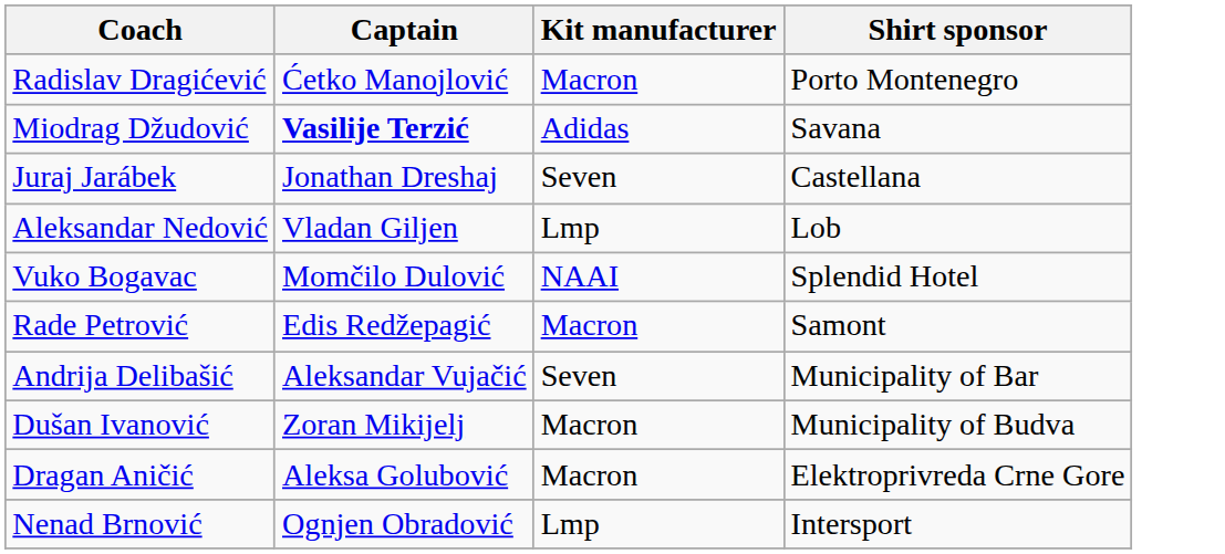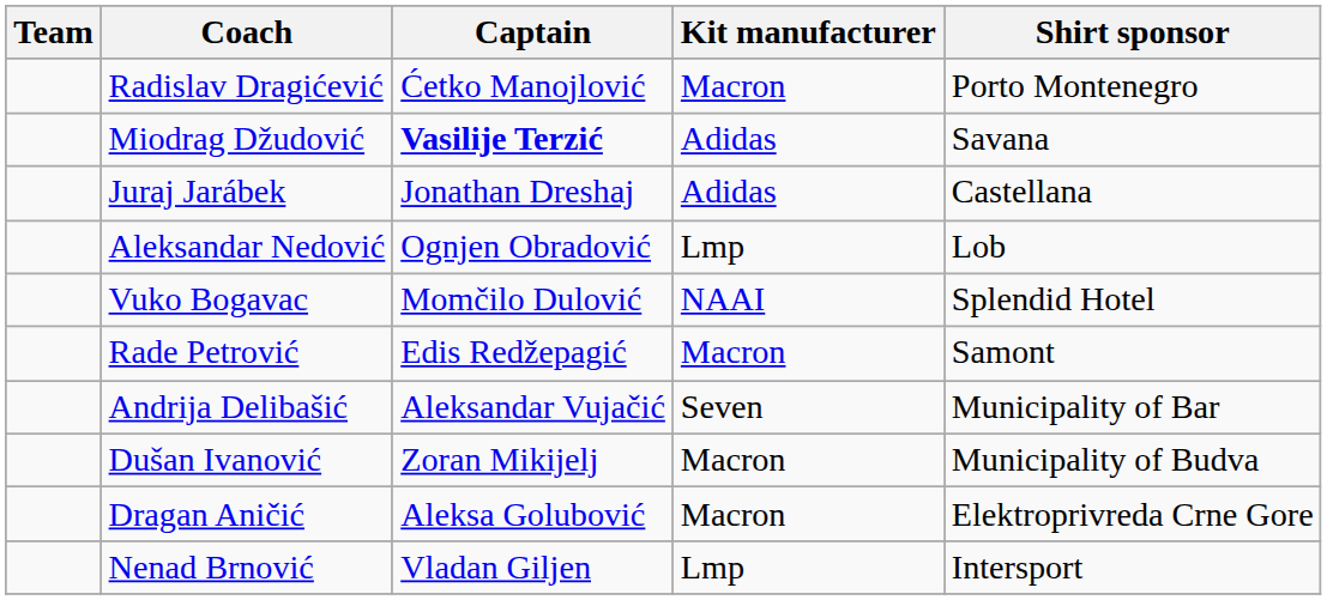 <table class="wikitable sortable">
 <tr>
+<th>Team</th>
 <th>Coach</th>
 <th>Captain</th>
 <th>Kit manufacturer</th>
 <th>Shirt sponsor</th>
 </tr>
 <tr>
+<td></td>
 <td> <a href='#'>Radislav Dragićević</a></td>
 <td> <a href='#'>Ćetko Manojlović</a></td>
 <td> <a href='#'>Macron</a></td>
 <td>Porto Montenegro</td>
 </tr>
 <tr>
+<td></td>
 <td> <a href='#'>Miodrag Džudović</a></td>
 <td><strong> <a href='#'>Vasilije Terzić</a></strong></td>
 <td> <a href='#'>Adidas</a></td>
 <td>Savana</td>
 </tr>
 <tr>
+<td></td>
 <td> <a href='#'>Juraj Jarábek</a></td>
 <td> <a href='#'>Jonathan Dreshaj</a></td>
-<td> Seven</td>
+<td> <a href='#'>Adidas</a></td>
 <td>Castellana</td>
 </tr>
 <tr>
+<td></td>
 <td> <a href='#'>Aleksandar Nedović</a></td>
-<td> <a href='#'>Vladan Giljen</a></td>
+<td> <a href='#'>Ognjen Obradović</a></td>
 <td> Lmp</td>
 <td>Lob</td>
 </tr>
 <tr>
+<td></td>
 <td> <a href='#'>Vuko Bogavac</a></td>
 <td> <a href='#'>Momčilo Dulović</a></td>
 <td> <a href='#'>NAAI</a></td>
 <td>Splendid Hotel</td>
 </tr>
 <tr>
+<td></td>
 <td> <a href='#'>Rade Petrović</a></td>
 <td> <a href='#'>Edis Redžepagić</a></td>
 <td> <a href='#'>Macron</a></td>
 <td>Samont</td>
 </tr>
 <tr>
+<td></td>
 <td> <a href='#'>Andrija Delibašić</a></td>
 <td> <a href='#'>Aleksandar Vujačić</a></td>
 <td> Seven</td>
 <td>Municipality of Bar</td>
 </tr>
 <tr>
+<td></td>
 <td> <a href='#'>Dušan Ivanović</a></td>
 <td> <a href='#'>Zoran Mikijelj</a></td>
 <td> Macron</td>
 <td>Municipality of Budva</td>
 </tr>
 <tr>
+<td></td>
 <td> <a href='#'>Dragan Aničić</a></td>
 <td> <a href='#'>Aleksa Golubović</a></td>
 <td> Macron</td>
 <td>Elektroprivreda Crne Gore</td>
 </tr>
 <tr>
+<td></td>
 <td> <a href='#'>Nenad Brnović</a></td>
-<td> <a href='#'>Ognjen Obradović</a></td>
+<td> <a href='#'>Vladan Giljen</a></td>
 <td> Lmp</td>
 <td>Intersport</td>
 </tr>
 </table>
